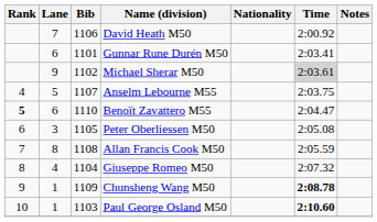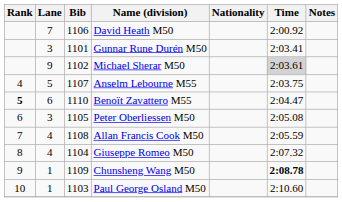 <table class="wikitable sortable" style="text-align:center">
 <tr>
 <th>Rank</th>
 <th>Lane</th>
 <th>Bib</th>
 <th>Name (division)</th>
 <th>Nationality</th>
 <th>Time</th>
 <th>Notes</th>
 </tr>
 <tr>
 <td></td>
 <td>7</td>
 <td>1106</td>
 <td align=left><a href='#'>David Heath</a> M50</td>
 <td align=left></td>
 <td>2:00.92</td>
 <td></td>
 </tr>
 <tr>
 <td></td>
-<td>6</td>
+<td>3</td>
 <td>1101</td>
 <td align=left><a href='#'>Gunnar Rune Durén</a> M50</td>
 <td align=left></td>
 <td>2:03.41</td>
 <td></td>
 </tr>
 <tr>
 <td></td>
 <td>9</td>
 <td>1102</td>
 <td align=left><a href='#'>Michael Sherar</a> M50</td>
 <td align=left></td>
 <td style="background: lightgrey;">2:03.61</td>
 <td></td>
 </tr>
 <tr>
 <td>4</td>
 <td>5</td>
 <td>1107</td>
 <td align=left><a href='#'>Anselm Lebourne</a> M55</td>
 <td align=left></td>
 <td>2:03.75</td>
 <td></td>
 </tr>
 <tr>
 <td><strong>5</strong></td>
 <td>6</td>
 <td>1110</td>
 <td align=left><a href='#'>Benoït Zavattero</a> M55</td>
 <td align=left></td>
 <td>2:04.47</td>
 <td></td>
 </tr>
 <tr>
 <td>6</td>
 <td>3</td>
 <td>1105</td>
 <td align=left><a href='#'>Peter Oberliessen</a> M50</td>
 <td align=left></td>
 <td>2:05.08</td>
 <td></td>
 </tr>
 <tr>
 <td>7</td>
-<td>8</td>
+<td>4</td>
 <td>1108</td>
 <td align=left><a href='#'>Allan Francis Cook</a> M50</td>
 <td align=left></td>
 <td>2:05.59</td>
 <td></td>
 </tr>
 <tr>
 <td>8</td>
 <td>4</td>
 <td>1104</td>
 <td align=left><a href='#'>Giuseppe Romeo</a> M50</td>
 <td align=left></td>
 <td>2:07.32</td>
 <td></td>
 </tr>
 <tr>
 <td>9</td>
 <td>1</td>
 <td>1109</td>
 <td align=left><a href='#'>Chunsheng Wang</a> M50</td>
 <td align=left></td>
 <td><strong>2:08.78</strong></td>
 <td></td>
 </tr>
 <tr>
 <td>10</td>
 <td>1</td>
 <td>1103</td>
 <td align=left><a href='#'>Paul George Osland</a> M50</td>
 <td align=left></td>
-<td><strong>2:10.60</strong></td>
+<td>2:10.60</td>
 <td></td>
 </tr>
 <tr>
 </tr>
 </table>
